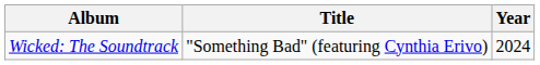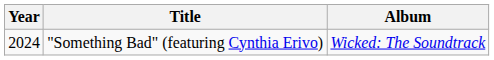 <table class="wikitable sortable">
 <tr>
+<th>Year</th>
+<th>Title</th>
 <th>Album</th>
-<th>Title</th>
-<th>Year</th>
 </tr>
 <tr>
+<td>2024</td>
+<td>"Something Bad" (featuring <a href='#'>Cynthia Erivo</a>)</td>
 <td><em><a href='#'>Wicked: The Soundtrack</a></em></td>
-<td>"Something Bad" (featuring <a href='#'>Cynthia Erivo</a>)</td>
-<td>2024</td>
 </tr>
 </table>
